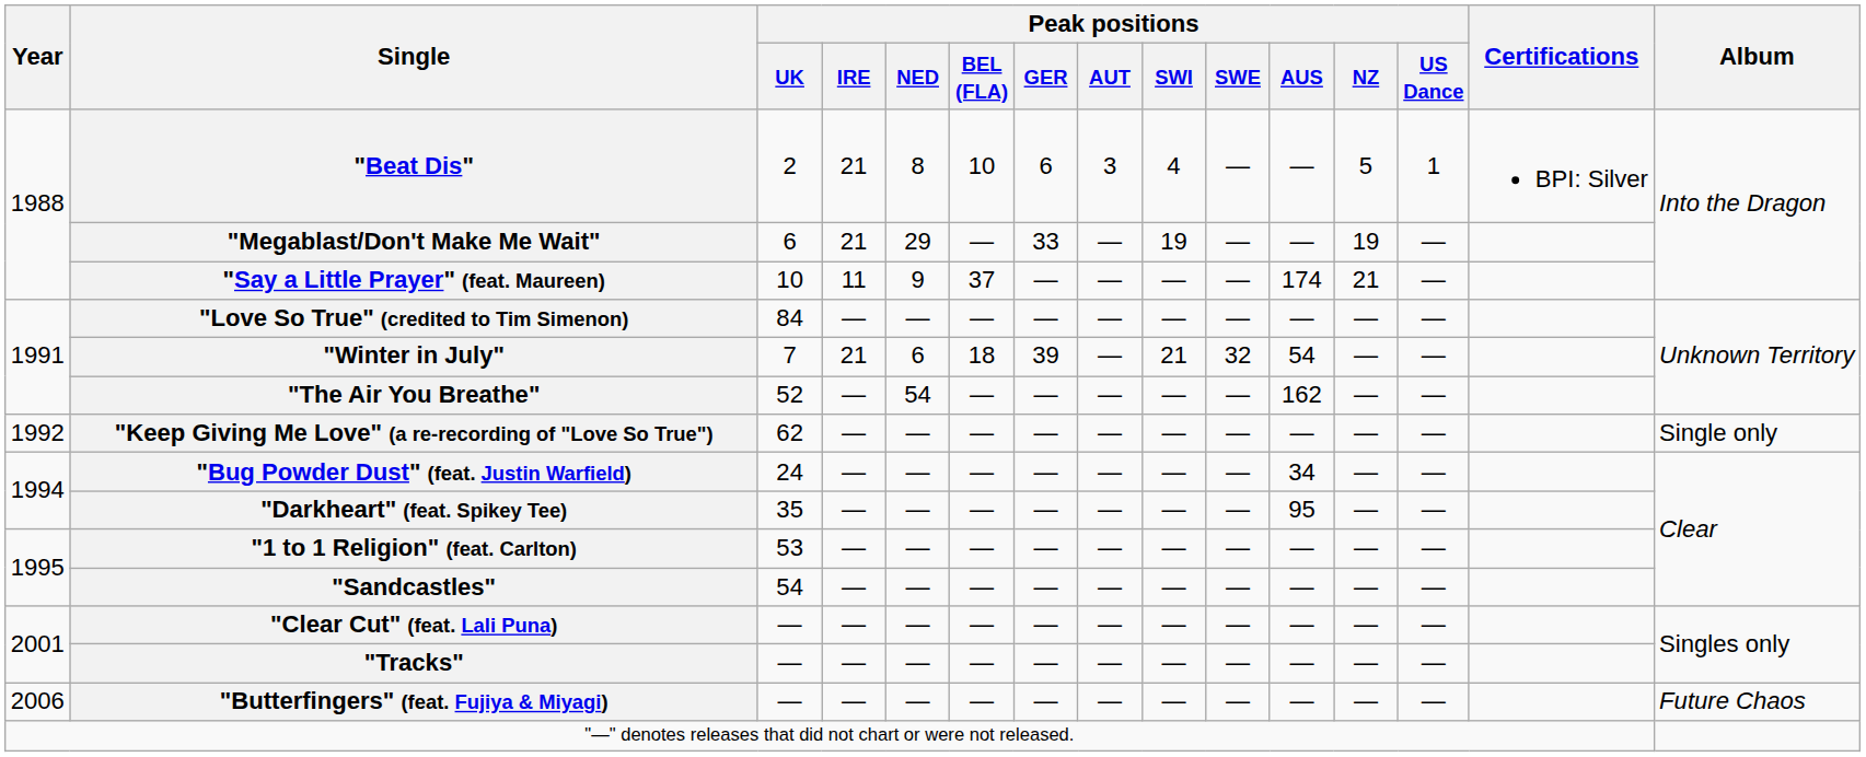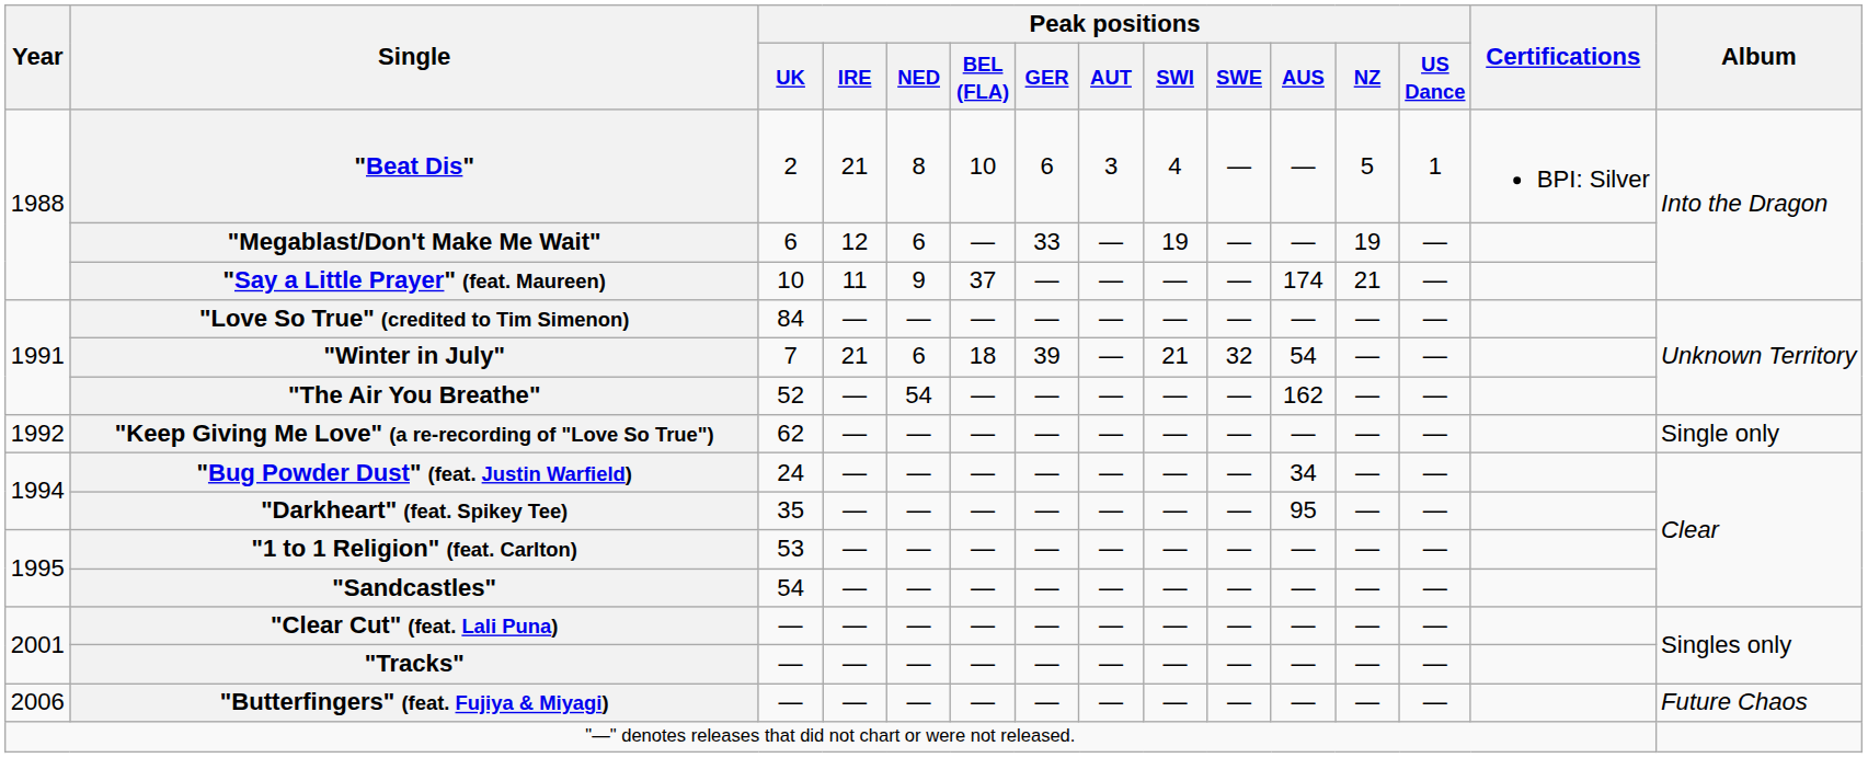 <table class="wikitable plainrowheaders" style="text-align:center;">
 <tr>
 <th rowspan="2">Year</th>
 <th rowspan="2" style="width:28em;">Single</th>
 <th colspan="11">Peak positions</th>
 <th rowspan="2"><a href='#'>Certifications</a></th>
 <th rowspan="2">Album</th>
 </tr>
 <tr>
 <th width="35"><small><a href='#'>UK</a></small><br></th>
 <th width="35"><small><a href='#'>IRE</a></small></th>
 <th width="35"><small><a href='#'>NED</a></small></th>
 <th width="35"><small><a href='#'>BEL<br>(FLA)</a></small></th>
 <th width="35"><small><a href='#'>GER</a></small><br></th>
 <th width="35"><small><a href='#'>AUT</a></small></th>
 <th width="35"><small><a href='#'>SWI</a></small></th>
 <th width="35"><small><a href='#'>SWE</a></small></th>
 <th width="35"><small><a href='#'>AUS</a></small><br></th>
 <th width="35"><small><a href='#'>NZ</a></small></th>
 <th width="35"><small><a href='#'>US Dance</a></small><br></th>
 </tr>
 <tr>
 <td rowspan="3">1988</td>
 <th scope="row">"<a href='#'>Beat Dis</a>"</th>
 <td>2</td>
 <td>21</td>
 <td>8</td>
 <td>10</td>
 <td>6</td>
 <td>3</td>
 <td>4</td>
 <td>—</td>
 <td>—</td>
 <td>5</td>
 <td>1</td>
 <td><br><ul><li>BPI: Silver</li></ul></td>
 <td align="left" rowspan="3"><em>Into the Dragon</em></td>
 </tr>
 <tr>
 <th scope="row">"Megablast/Don't Make Me Wait"</th>
 <td>6</td>
-<td>21</td>
-<td>29</td>
+<td>12</td>
+<td>6</td>
 <td>—</td>
 <td>33</td>
 <td>—</td>
 <td>19</td>
 <td>—</td>
 <td>—</td>
 <td>19</td>
 <td>—</td>
 <td></td>
 </tr>
 <tr>
 <th scope="row">"<a href='#'>Say a Little Prayer</a>" <small>(feat. Maureen)</small></th>
 <td>10</td>
 <td>11</td>
 <td>9</td>
 <td>37</td>
 <td>—</td>
 <td>—</td>
 <td>—</td>
 <td>—</td>
 <td>174</td>
 <td>21</td>
 <td>—</td>
 <td></td>
 </tr>
 <tr>
 <td rowspan="3">1991</td>
 <th scope="row">"Love So True" <small>(credited to Tim Simenon)</small></th>
 <td>84</td>
 <td>—</td>
 <td>—</td>
 <td>—</td>
 <td>—</td>
 <td>—</td>
 <td>—</td>
 <td>—</td>
 <td>—</td>
 <td>—</td>
 <td>—</td>
 <td></td>
 <td align="left" rowspan="3"><em>Unknown Territory</em></td>
 </tr>
 <tr>
 <th scope="row">"Winter in July"</th>
 <td>7</td>
 <td>21</td>
 <td>6</td>
 <td>18</td>
 <td>39</td>
 <td>—</td>
 <td>21</td>
 <td>32</td>
 <td>54</td>
 <td>—</td>
 <td>—</td>
 <td></td>
 </tr>
 <tr>
 <th scope="row">"The Air You Breathe"</th>
 <td>52</td>
 <td>—</td>
 <td>54</td>
 <td>—</td>
 <td>—</td>
 <td>—</td>
 <td>—</td>
 <td>—</td>
 <td>162</td>
 <td>—</td>
 <td>—</td>
 <td></td>
 </tr>
 <tr>
 <td rowspan="1">1992</td>
 <th scope="row">"Keep Giving Me Love" <small>(a re-recording of "Love So True")</small></th>
 <td>62</td>
 <td>—</td>
 <td>—</td>
 <td>—</td>
 <td>—</td>
 <td>—</td>
 <td>—</td>
 <td>—</td>
 <td>—</td>
 <td>—</td>
 <td>—</td>
 <td></td>
 <td align="left" rowspan="1">Single only</td>
 </tr>
 <tr>
 <td rowspan="2">1994</td>
 <th scope="row">"<a href='#'>Bug Powder Dust</a>" <small>(feat. <a href='#'>Justin Warfield</a>)</small></th>
 <td>24</td>
 <td>—</td>
 <td>—</td>
 <td>—</td>
 <td>—</td>
 <td>—</td>
 <td>—</td>
 <td>—</td>
 <td>34</td>
 <td>—</td>
 <td>—</td>
 <td></td>
 <td align="left" rowspan="4"><em>Clear</em></td>
 </tr>
 <tr>
 <th scope="row">"Darkheart" <small>(feat. Spikey Tee)</small></th>
 <td>35</td>
 <td>—</td>
 <td>—</td>
 <td>—</td>
 <td>—</td>
 <td>—</td>
 <td>—</td>
 <td>—</td>
 <td>95</td>
 <td>—</td>
 <td>—</td>
 <td></td>
 </tr>
 <tr>
 <td rowspan="2">1995</td>
 <th scope="row">"1 to 1 Religion" <small>(feat. Carlton)</small></th>
 <td>53</td>
 <td>—</td>
 <td>—</td>
 <td>—</td>
 <td>—</td>
 <td>—</td>
 <td>—</td>
 <td>—</td>
 <td>—</td>
 <td>—</td>
 <td>—</td>
 <td></td>
 </tr>
 <tr>
 <th scope="row">"Sandcastles"</th>
 <td>54</td>
 <td>—</td>
 <td>—</td>
 <td>—</td>
 <td>—</td>
 <td>—</td>
 <td>—</td>
 <td>—</td>
 <td>—</td>
 <td>—</td>
 <td>—</td>
 <td></td>
 </tr>
 <tr>
 <td rowspan="2">2001</td>
 <th scope="row">"Clear Cut" <small>(feat. <a href='#'>Lali Puna</a>)</small></th>
 <td>—</td>
 <td>—</td>
 <td>—</td>
 <td>—</td>
 <td>—</td>
 <td>—</td>
 <td>—</td>
 <td>—</td>
 <td>—</td>
 <td>—</td>
 <td>—</td>
 <td></td>
 <td align="left" rowspan="2">Singles only</td>
 </tr>
 <tr>
 <th scope="row">"Tracks"</th>
 <td>—</td>
 <td>—</td>
 <td>—</td>
 <td>—</td>
 <td>—</td>
 <td>—</td>
 <td>—</td>
 <td>—</td>
 <td>—</td>
 <td>—</td>
 <td>—</td>
 <td></td>
 </tr>
 <tr>
 <td rowspan="1">2006</td>
 <th scope="row">"Butterfingers" <small>(feat. <a href='#'>Fujiya & Miyagi</a>)</small></th>
 <td>—</td>
 <td>—</td>
 <td>—</td>
 <td>—</td>
 <td>—</td>
 <td>—</td>
 <td>—</td>
 <td>—</td>
 <td>—</td>
 <td>—</td>
 <td>—</td>
 <td></td>
 <td align="left" rowspan="1"><em> Future Chaos</em></td>
 </tr>
 <tr>
 <td align="center" colspan="14" style="font-size:9pt">"—" denotes releases that did not chart or were not released.</td>
 </tr>
 </table>
